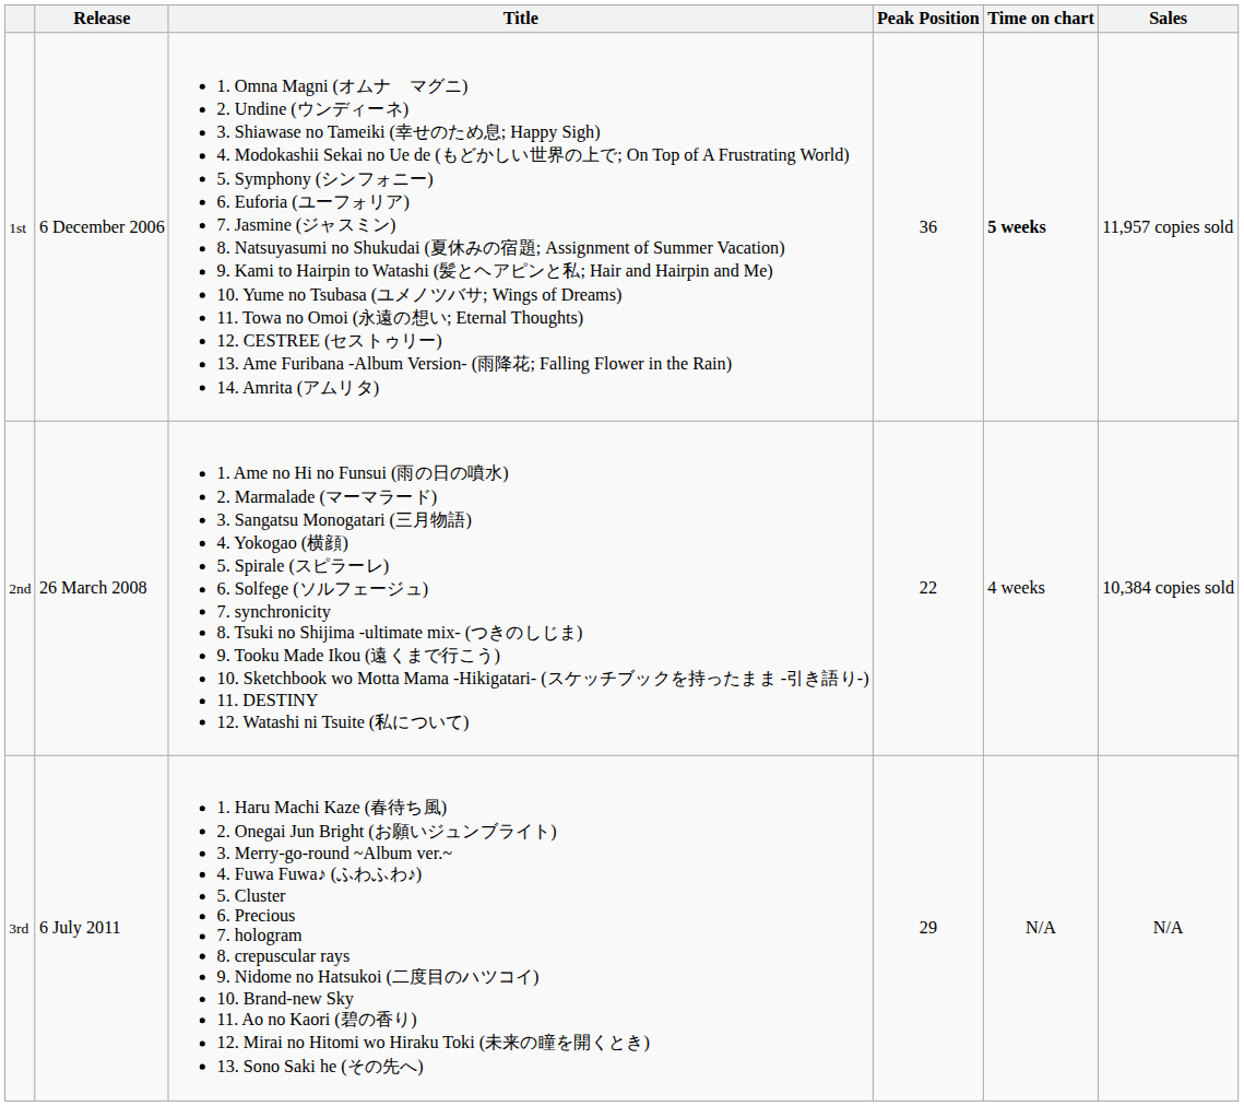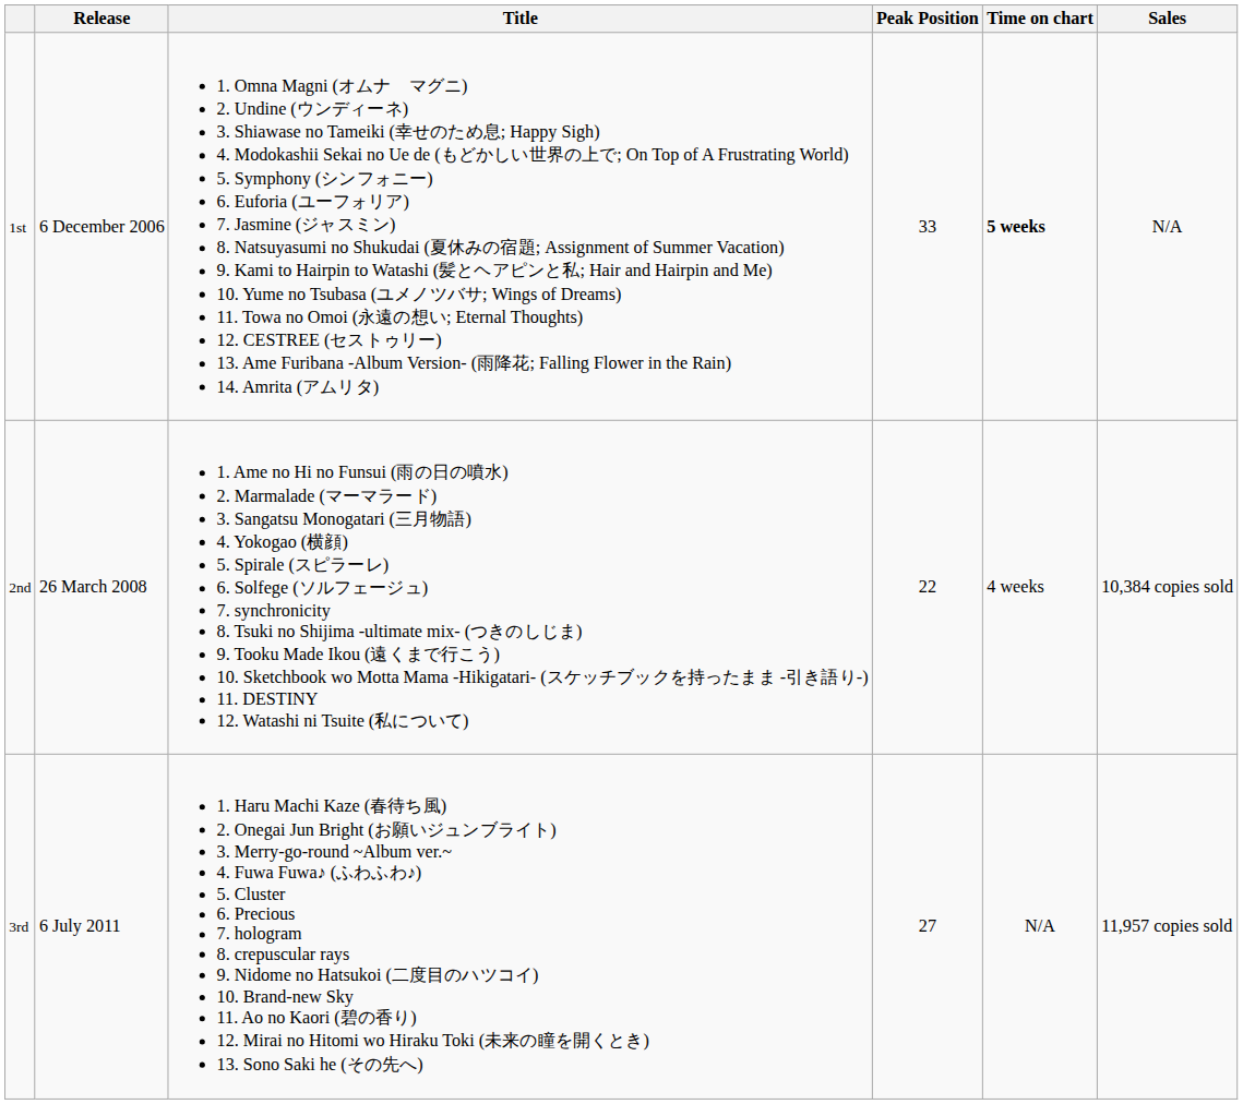 <table class="wikitable">
 <tr>
 <th></th>
 <th>Release</th>
 <th>Title</th>
 <th>Peak Position</th>
 <th>Time on chart</th>
 <th>Sales</th>
 </tr>
 <tr>
 <td><small>1st</small></td>
 <td>6 December 2006</td>
 <td><br><ul><li>1. Omna Magni (オムナ　マグニ)</li><li>2. Undine (ウンディーネ)</li><li>3. Shiawase no Tameiki (幸せのため息; Happy Sigh)</li><li>4. Modokashii Sekai no Ue de (もどかしい世界の上で; On Top of A Frustrating World)</li><li>5. Symphony (シンフォニー)</li><li>6. Euforia (ユーフォリア)</li><li>7. Jasmine (ジャスミン)</li><li>8. Natsuyasumi no Shukudai (夏休みの宿題; Assignment of Summer Vacation)</li><li>9. Kami to Hairpin to Watashi (髪とヘアピンと私; Hair and Hairpin and Me)</li><li>10. Yume no Tsubasa (ユメノツバサ; Wings of Dreams)</li><li>11. Towa no Omoi (永遠の想い; Eternal Thoughts)</li><li>12. CESTREE (セストゥリー)</li><li>13. Ame Furibana -Album Version- (雨降花; Falling Flower in the Rain)</li><li>14. Amrita (アムリタ)</li></ul></td>
-<td align="center">36</td>
+<td align="center">33</td>
 <td><strong>5 weeks</strong></td>
-<td>11,957 copies sold</td>
+<td align="center">N/A</td>
 </tr>
 <tr>
 <td><small>2nd</small></td>
 <td>26 March 2008</td>
 <td><br><ul><li>1. Ame no Hi no Funsui (雨の日の噴水)</li><li>2. Marmalade (マーマラード)</li><li>3. Sangatsu Monogatari (三月物語)</li><li>4. Yokogao (横顔)</li><li>5. Spirale (スピラーレ)</li><li>6. Solfege (ソルフェージュ)</li><li>7. synchronicity</li><li>8. Tsuki no Shijima -ultimate mix- (つきのしじま)</li><li>9. Tooku Made Ikou (遠くまで行こう)</li><li>10. Sketchbook wo Motta Mama -Hikigatari- (スケッチブックを持ったまま -引き語り-)</li><li>11. DESTINY</li><li>12. Watashi ni Tsuite (私について)</li></ul></td>
 <td align="center">22</td>
 <td>4 weeks</td>
 <td>10,384 copies sold</td>
 </tr>
 <tr>
 <td><small>3rd</small></td>
 <td>6 July 2011</td>
 <td><br><ul><li>1. Haru Machi Kaze (春待ち風)</li><li>2. Onegai Jun Bright (お願いジュンブライト)</li><li>3. Merry-go-round ~Album ver.~</li><li>4. Fuwa Fuwa♪ (ふわふわ♪)</li><li>5. Cluster</li><li>6. Precious</li><li>7. hologram</li><li>8. crepuscular rays</li><li>9. Nidome no Hatsukoi (二度目のハツコイ)</li><li>10. Brand-new Sky</li><li>11. Ao no Kaori (碧の香り)</li><li>12. Mirai no Hitomi wo Hiraku Toki (未来の瞳を開くとき)</li><li>13. Sono Saki he (その先へ)</li></ul></td>
-<td align="center">29</td>
+<td align="center">27</td>
 <td align="center">N/A</td>
-<td align="center">N/A</td>
+<td>11,957 copies sold</td>
 </tr>
 </table>
